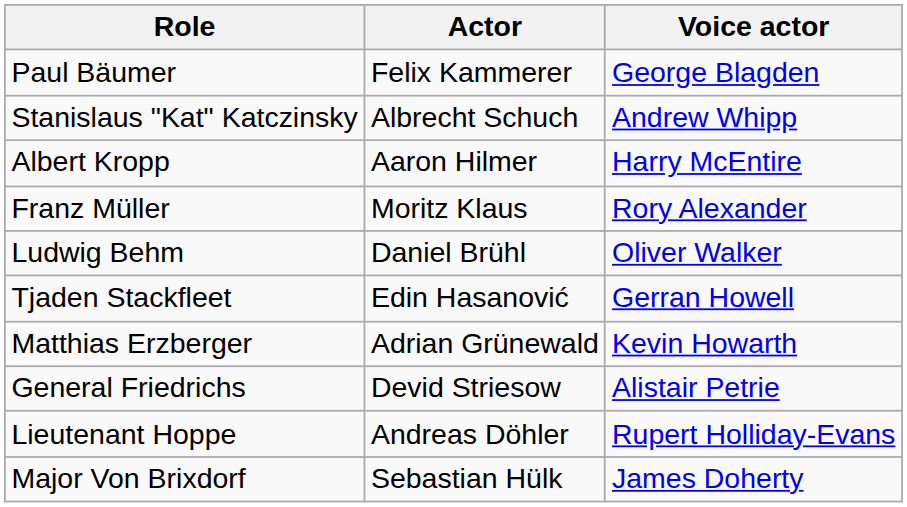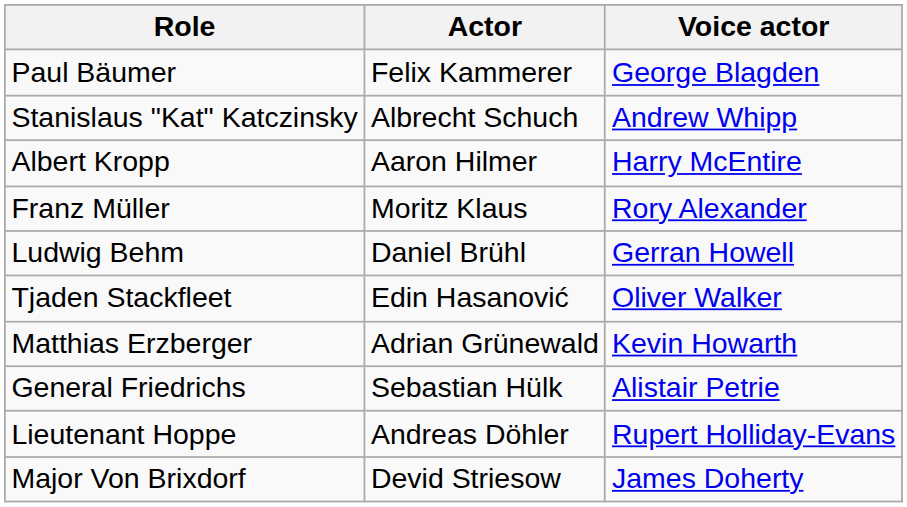 <table class="wikitable">
 <tr>
 <th>Role</th>
 <th>Actor</th>
 <th>Voice actor</th>
 </tr>
 <tr>
 <td>Paul Bäumer</td>
 <td>Felix Kammerer</td>
 <td><a href='#'>George Blagden</a></td>
 </tr>
 <tr>
 <td>Stanislaus "Kat" Katczinsky</td>
 <td>Albrecht Schuch</td>
 <td><a href='#'>Andrew Whipp</a></td>
 </tr>
 <tr>
 <td>Albert Kropp</td>
 <td>Aaron Hilmer</td>
 <td><a href='#'>Harry McEntire</a></td>
 </tr>
 <tr>
 <td>Franz Müller</td>
 <td>Moritz Klaus</td>
 <td><a href='#'>Rory Alexander</a></td>
 </tr>
 <tr>
 <td>Ludwig Behm</td>
 <td>Daniel Brühl</td>
-<td><a href='#'>Oliver Walker</a></td>
+<td><a href='#'>Gerran Howell</a></td>
 </tr>
 <tr>
 <td>Tjaden Stackfleet</td>
 <td>Edin Hasanović</td>
-<td><a href='#'>Gerran Howell</a></td>
+<td><a href='#'>Oliver Walker</a></td>
 </tr>
 <tr>
 <td>Matthias Erzberger</td>
 <td>Adrian Grünewald</td>
 <td><a href='#'>Kevin Howarth</a></td>
 </tr>
 <tr>
 <td>General Friedrichs</td>
-<td>Devid Striesow</td>
+<td>Sebastian Hülk</td>
 <td><a href='#'>Alistair Petrie</a></td>
 </tr>
 <tr>
 <td>Lieutenant Hoppe</td>
 <td>Andreas Döhler</td>
 <td><a href='#'>Rupert Holliday-Evans</a></td>
 </tr>
 <tr>
 <td>Major Von Brixdorf</td>
-<td>Sebastian Hülk</td>
+<td>Devid Striesow</td>
 <td><a href='#'>James Doherty</a></td>
 </tr>
 </table>
